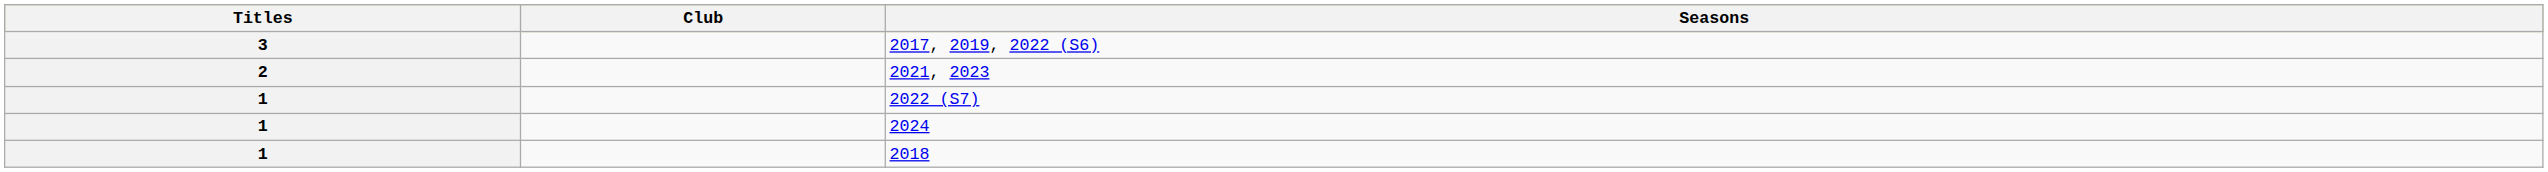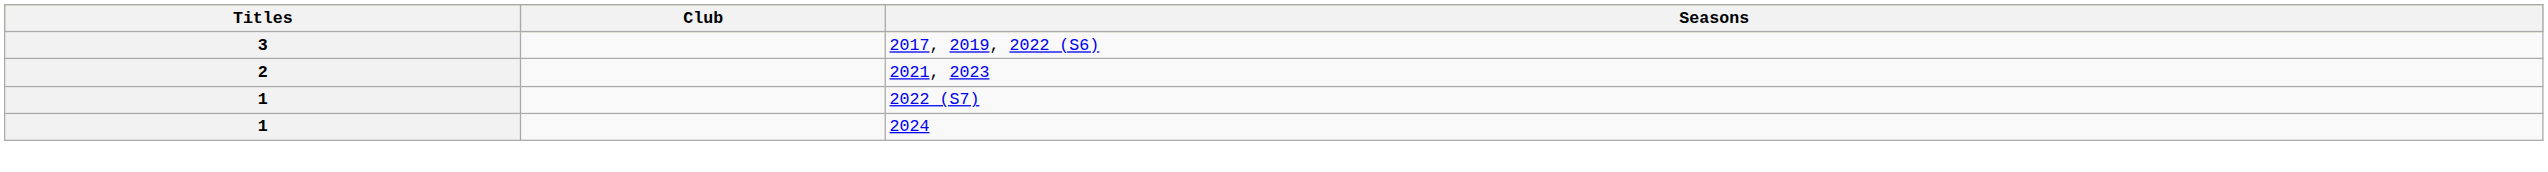 <table class="wikitable" style="width:100%;">
 <tr style="background:#bdb76b;">
 <th>Titles</th>
 <th>Club</th>
 <th>Seasons</th>
 </tr>
 <tr>
 <th>3</th>
 <td> </td>
 <td><a href='#'>2017</a>, <a href='#'>2019</a>, <a href='#'>2022 (S6)</a></td>
 </tr>
 <tr>
 <th>2</th>
 <td> </td>
 <td><a href='#'>2021</a>, <a href='#'>2023</a></td>
 </tr>
 <tr>
 <th>1</th>
 <td> </td>
 <td><a href='#'>2022 (S7)</a></td>
 </tr>
 <tr>
 <th>1</th>
 <td> </td>
 <td><a href='#'>2024</a></td>
 </tr>
-<tr>
-<th>1</th>
-<td>  </td>
-<td><a href='#'>2018</a></td>
-</tr>
 </table>
